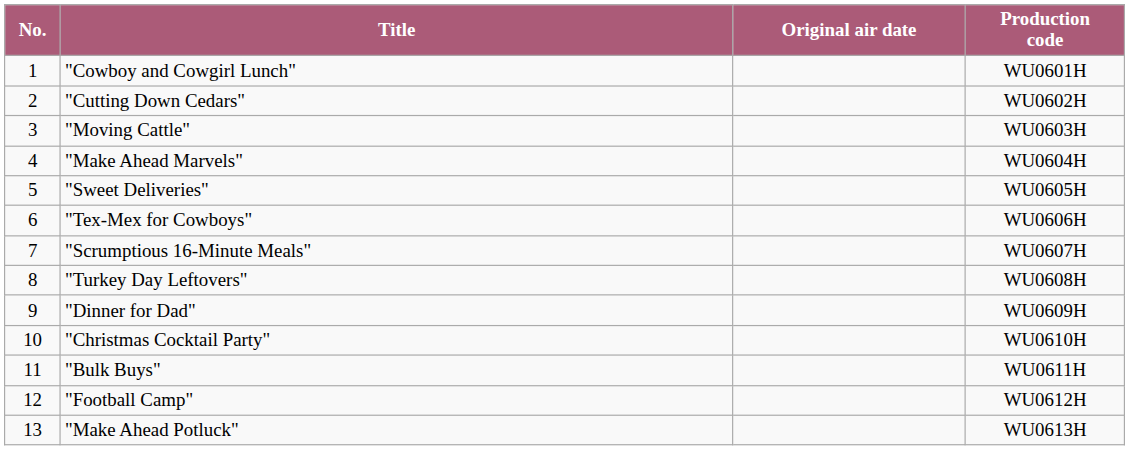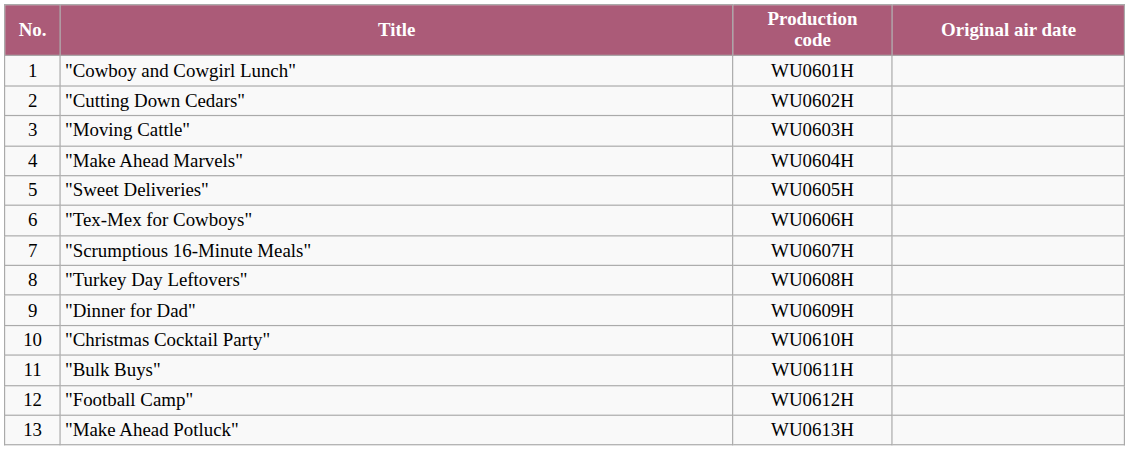 <table class="wikitable plainrowheaders" style="width:60%;">
 <tr>
 <th style="background-color: #ab5b78; color: #FFFFFF;" width=5%>No.</th>
 <th style="background-color: #ab5b78; color: #FFFFFF;" width=60%>Title</th>
+<th style="background-color: #ab5b78; color: #FFFFFF;">Production<br>code</th>
 <th style="background-color: #ab5b78; color: #FFFFFF;">Original air date</th>
-<th style="background-color: #ab5b78; color: #FFFFFF;">Production<br>code</th>
 </tr>
 <tr>
 <td align=center>1</td>
 <td>"Cowboy and Cowgirl Lunch"</td>
+<td align=center>WU0601H</td>
 <td align=center></td>
-<td align=center>WU0601H</td>
 </tr>
 <tr>
 <td align=center>2</td>
 <td>"Cutting Down Cedars"</td>
+<td align=center>WU0602H</td>
 <td align=center></td>
-<td align=center>WU0602H</td>
 </tr>
 <tr>
 <td align=center>3</td>
 <td>"Moving Cattle"</td>
+<td align=center>WU0603H</td>
 <td align=center></td>
-<td align=center>WU0603H</td>
 </tr>
 <tr>
 <td align=center>4</td>
 <td>"Make Ahead Marvels"</td>
+<td align=center>WU0604H</td>
 <td align=center></td>
-<td align=center>WU0604H</td>
 </tr>
 <tr>
 <td align=center>5</td>
 <td>"Sweet Deliveries"</td>
+<td align=center>WU0605H</td>
 <td align=center></td>
-<td align=center>WU0605H</td>
 </tr>
 <tr>
 <td align=center>6</td>
 <td>"Tex-Mex for Cowboys"</td>
+<td align=center>WU0606H</td>
 <td align=center></td>
-<td align=center>WU0606H</td>
 </tr>
 <tr>
 <td align=center>7</td>
 <td>"Scrumptious 16-Minute Meals"</td>
+<td align=center>WU0607H</td>
 <td align=center></td>
-<td align=center>WU0607H</td>
 </tr>
 <tr>
 <td align=center>8</td>
 <td>"Turkey Day Leftovers"</td>
+<td align=center>WU0608H</td>
 <td align=center></td>
-<td align=center>WU0608H</td>
 </tr>
 <tr>
 <td align=center>9</td>
 <td>"Dinner for Dad"</td>
+<td align=center>WU0609H</td>
 <td align=center></td>
-<td align=center>WU0609H</td>
 </tr>
 <tr>
 <td align=center>10</td>
 <td>"Christmas Cocktail Party"</td>
+<td align=center>WU0610H</td>
 <td align=center></td>
-<td align=center>WU0610H</td>
 </tr>
 <tr>
 <td align=center>11</td>
 <td>"Bulk Buys"</td>
+<td align=center>WU0611H</td>
 <td align=center></td>
-<td align=center>WU0611H</td>
 </tr>
 <tr>
 <td align=center>12</td>
 <td>"Football Camp"</td>
+<td align=center>WU0612H</td>
 <td align=center></td>
-<td align=center>WU0612H</td>
 </tr>
 <tr>
 <td align=center>13</td>
 <td>"Make Ahead Potluck"</td>
+<td align=center>WU0613H</td>
 <td align=center></td>
-<td align=center>WU0613H</td>
 </tr>
 </table>
